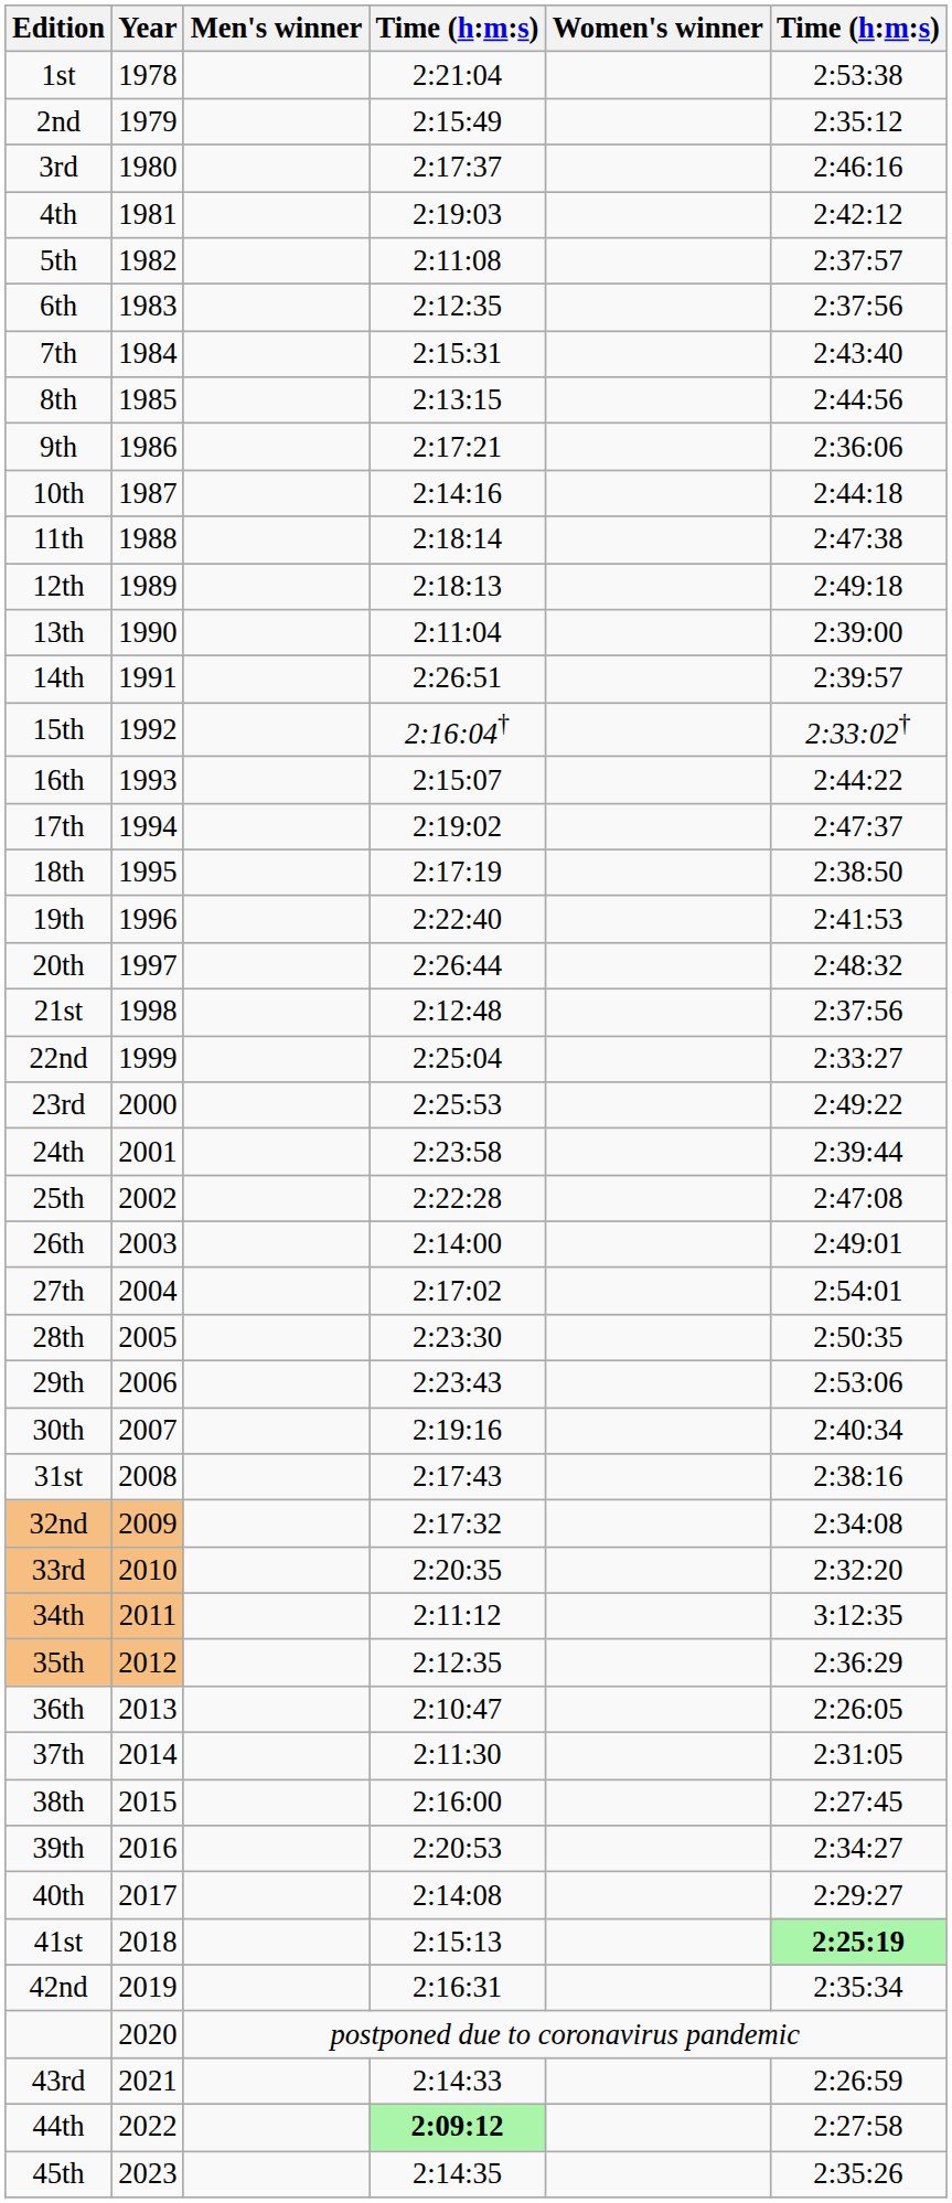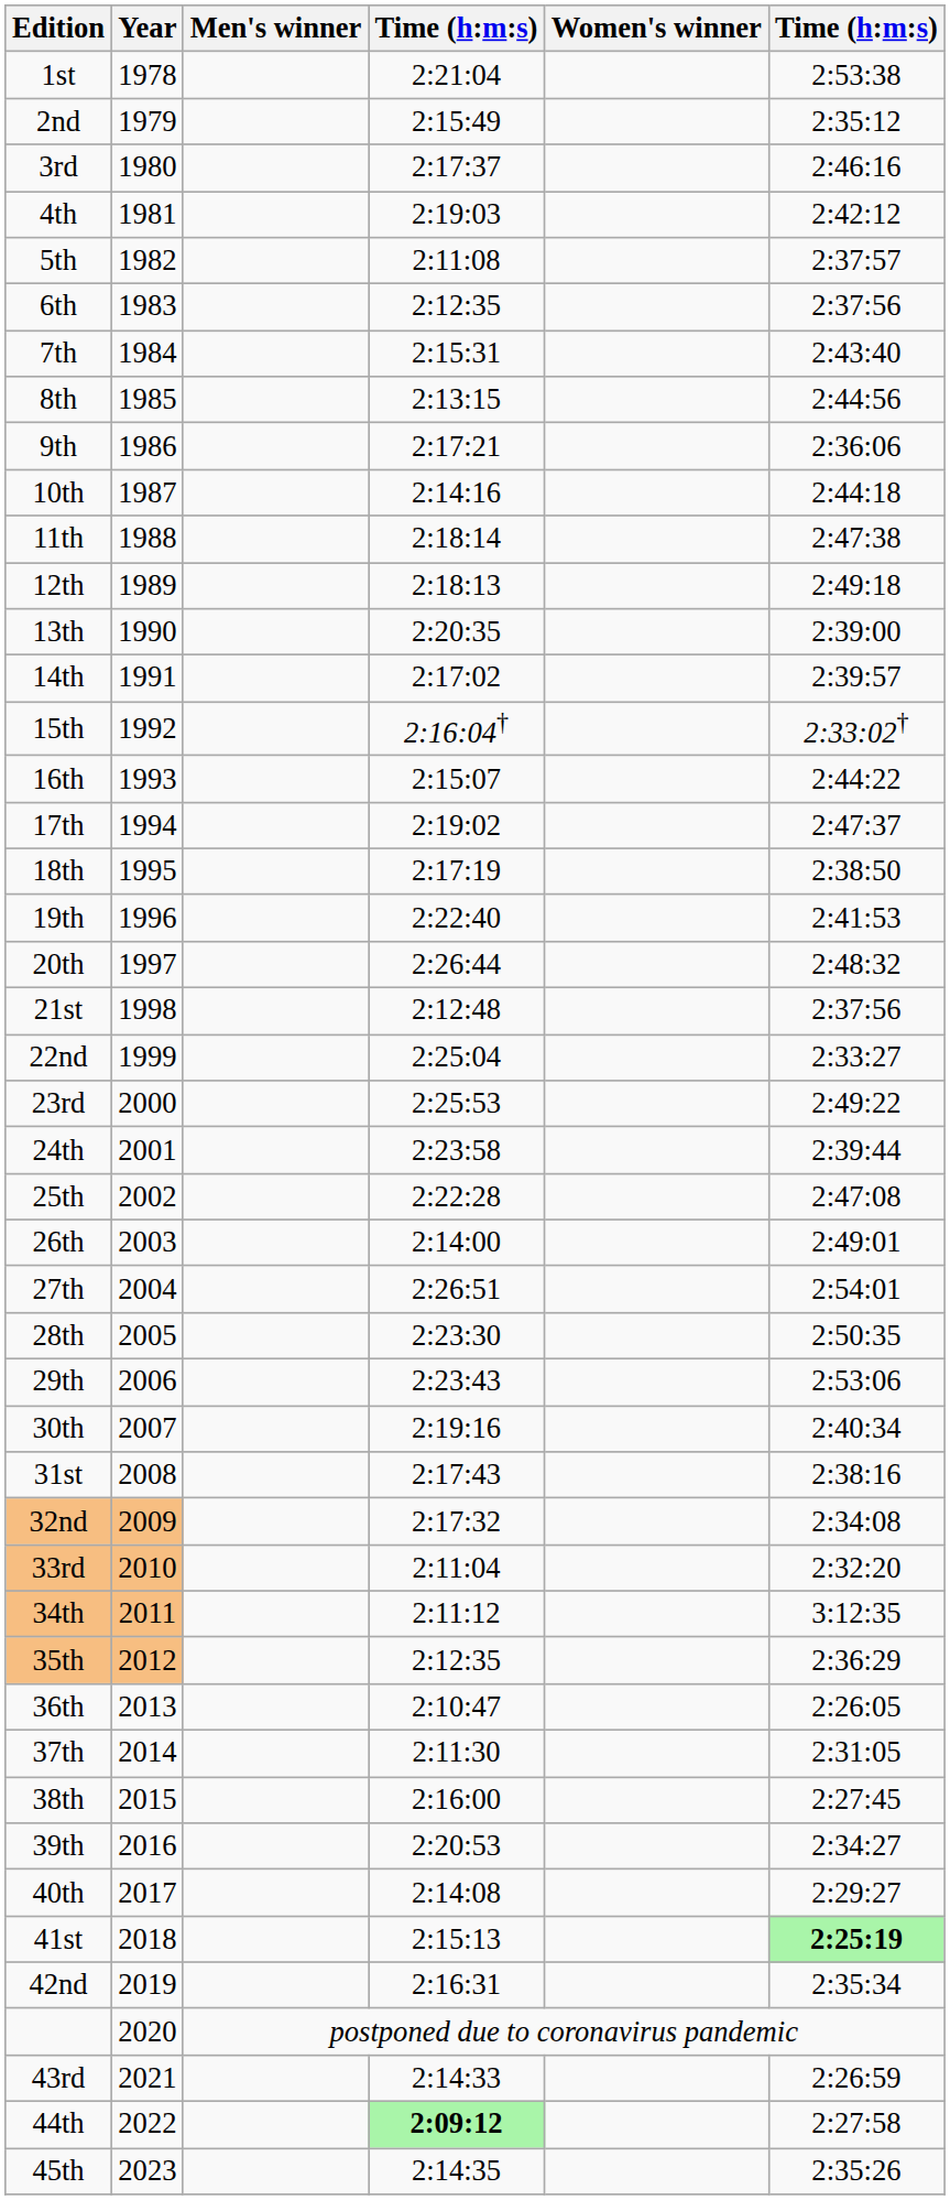 <table class="wikitable sortable" style="text-align:center">
 <tr>
 <th class=unsortable>Edition</th>
 <th>Year</th>
 <th class=unsortable>Men's winner</th>
 <th>Time (<a href='#'>h</a>:<a href='#'>m</a>:<a href='#'>s</a>)</th>
 <th class=unsortable>Women's winner</th>
 <th>Time (<a href='#'>h</a>:<a href='#'>m</a>:<a href='#'>s</a>)</th>
 </tr>
 <tr>
 <td>1st</td>
 <td>1978</td>
 <td align=left></td>
 <td>2:21:04</td>
 <td align=left></td>
 <td>2:53:38</td>
 </tr>
 <tr>
 <td>2nd</td>
 <td>1979</td>
 <td align=left></td>
 <td>2:15:49</td>
 <td align=left></td>
 <td>2:35:12</td>
 </tr>
 <tr>
 <td>3rd</td>
 <td>1980</td>
 <td align=left></td>
 <td>2:17:37</td>
 <td align=left></td>
 <td>2:46:16</td>
 </tr>
 <tr>
 <td>4th</td>
 <td>1981</td>
 <td align=left></td>
 <td>2:19:03</td>
 <td align=left></td>
 <td>2:42:12</td>
 </tr>
 <tr>
 <td>5th</td>
 <td>1982</td>
 <td align=left></td>
 <td>2:11:08</td>
 <td align=left></td>
 <td>2:37:57</td>
 </tr>
 <tr>
 <td>6th</td>
 <td>1983</td>
 <td align=left></td>
 <td>2:12:35</td>
 <td align=left></td>
 <td>2:37:56</td>
 </tr>
 <tr>
 <td>7th</td>
 <td>1984</td>
 <td align=left></td>
 <td>2:15:31</td>
 <td align=left></td>
 <td>2:43:40</td>
 </tr>
 <tr>
 <td>8th</td>
 <td>1985</td>
 <td align=left></td>
 <td>2:13:15</td>
 <td align=left></td>
 <td>2:44:56</td>
 </tr>
 <tr>
 <td>9th</td>
 <td>1986</td>
 <td align=left></td>
 <td>2:17:21</td>
 <td align=left></td>
 <td>2:36:06</td>
 </tr>
 <tr>
 <td>10th</td>
 <td>1987</td>
 <td align=left></td>
 <td>2:14:16</td>
 <td align=left></td>
 <td>2:44:18</td>
 </tr>
 <tr>
 <td>11th</td>
 <td>1988</td>
 <td align=left></td>
 <td>2:18:14</td>
 <td align=left></td>
 <td>2:47:38</td>
 </tr>
 <tr>
 <td>12th</td>
 <td>1989</td>
 <td align=left></td>
 <td>2:18:13</td>
 <td align=left></td>
 <td>2:49:18</td>
 </tr>
 <tr>
 <td>13th</td>
 <td>1990</td>
 <td align=left></td>
-<td>2:11:04</td>
+<td>2:20:35</td>
 <td align=left></td>
 <td>2:39:00</td>
 </tr>
 <tr>
 <td>14th</td>
 <td>1991</td>
 <td align=left></td>
-<td>2:26:51</td>
+<td>2:17:02</td>
 <td align=left></td>
 <td>2:39:57</td>
 </tr>
 <tr>
 <td>15th</td>
 <td>1992</td>
 <td align=left></td>
 <td><em>2:16:04</em><sup>†</sup></td>
 <td align=left></td>
 <td><em>2:33:02</em><sup>†</sup></td>
 </tr>
 <tr>
 <td>16th</td>
 <td>1993</td>
 <td align=left></td>
 <td>2:15:07</td>
 <td align=left></td>
 <td>2:44:22</td>
 </tr>
 <tr>
 <td>17th</td>
 <td>1994</td>
 <td align=left></td>
 <td>2:19:02</td>
 <td align=left></td>
 <td>2:47:37</td>
 </tr>
 <tr>
 <td>18th</td>
 <td>1995</td>
 <td align=left></td>
 <td>2:17:19</td>
 <td align=left></td>
 <td>2:38:50</td>
 </tr>
 <tr>
 <td>19th</td>
 <td>1996</td>
 <td align=left></td>
 <td>2:22:40</td>
 <td align=left></td>
 <td>2:41:53</td>
 </tr>
 <tr>
 <td>20th</td>
 <td>1997</td>
 <td align=left></td>
 <td>2:26:44</td>
 <td align=left></td>
 <td>2:48:32</td>
 </tr>
 <tr>
 <td>21st</td>
 <td>1998</td>
 <td align=left></td>
 <td>2:12:48</td>
 <td align=left></td>
 <td>2:37:56</td>
 </tr>
 <tr>
 <td>22nd</td>
 <td>1999</td>
 <td align=left></td>
 <td>2:25:04</td>
 <td align=left></td>
 <td>2:33:27</td>
 </tr>
 <tr>
 <td>23rd</td>
 <td>2000</td>
 <td align=left></td>
 <td>2:25:53</td>
 <td align=left></td>
 <td>2:49:22</td>
 </tr>
 <tr>
 <td>24th</td>
 <td>2001</td>
 <td align=left></td>
 <td>2:23:58</td>
 <td align=left></td>
 <td>2:39:44</td>
 </tr>
 <tr>
 <td>25th</td>
 <td>2002</td>
 <td align=left></td>
 <td>2:22:28</td>
 <td align=left></td>
 <td>2:47:08</td>
 </tr>
 <tr>
 <td>26th</td>
 <td>2003</td>
 <td align=left></td>
 <td>2:14:00</td>
 <td align=left></td>
 <td>2:49:01</td>
 </tr>
 <tr>
 <td>27th</td>
 <td>2004</td>
 <td align=left></td>
-<td>2:17:02</td>
+<td>2:26:51</td>
 <td align=left></td>
 <td>2:54:01</td>
 </tr>
 <tr>
 <td>28th</td>
 <td>2005</td>
 <td align=left></td>
 <td>2:23:30</td>
 <td align=left></td>
 <td>2:50:35</td>
 </tr>
 <tr>
 <td>29th</td>
 <td>2006</td>
 <td align=left></td>
 <td>2:23:43</td>
 <td align=left></td>
 <td>2:53:06</td>
 </tr>
 <tr>
 <td>30th</td>
 <td>2007</td>
 <td align=left></td>
 <td>2:19:16</td>
 <td align=left></td>
 <td>2:40:34</td>
 </tr>
 <tr>
 <td>31st</td>
 <td>2008</td>
 <td align=left></td>
 <td>2:17:43</td>
 <td align=left></td>
 <td>2:38:16</td>
 </tr>
 <tr>
 <td bgcolor=#F7BE81>32nd</td>
 <td bgcolor=#F7BE81>2009</td>
 <td align=left></td>
 <td>2:17:32</td>
 <td align=left></td>
 <td>2:34:08</td>
 </tr>
 <tr>
 <td bgcolor=#F7BE81>33rd</td>
 <td bgcolor=#F7BE81>2010</td>
 <td align=left></td>
-<td>2:20:35</td>
+<td>2:11:04</td>
 <td align=left></td>
 <td>2:32:20</td>
 </tr>
 <tr>
 <td bgcolor=#F7BE81>34th</td>
 <td bgcolor=#F7BE81>2011</td>
 <td align=left></td>
 <td>2:11:12</td>
 <td align=left></td>
 <td>3:12:35</td>
 </tr>
 <tr>
 <td bgcolor=#F7BE81>35th</td>
 <td bgcolor=#F7BE81>2012</td>
 <td align=left></td>
 <td>2:12:35</td>
 <td align=left></td>
 <td>2:36:29</td>
 </tr>
 <tr>
 <td>36th</td>
 <td>2013</td>
 <td align=left></td>
 <td>2:10:47</td>
 <td align=left></td>
 <td>2:26:05</td>
 </tr>
 <tr>
 <td>37th</td>
 <td>2014</td>
 <td align=left></td>
 <td>2:11:30</td>
 <td align=left></td>
 <td>2:31:05</td>
 </tr>
 <tr>
 <td>38th</td>
 <td>2015</td>
 <td align=left></td>
 <td>2:16:00</td>
 <td align=left></td>
 <td>2:27:45</td>
 </tr>
 <tr>
 <td>39th</td>
 <td>2016</td>
 <td align=left></td>
 <td>2:20:53</td>
 <td align=left></td>
 <td>2:34:27</td>
 </tr>
 <tr>
 <td>40th</td>
 <td>2017</td>
 <td align=left></td>
 <td>2:14:08</td>
 <td align=left></td>
 <td>2:29:27</td>
 </tr>
 <tr>
 <td>41st</td>
 <td>2018</td>
 <td align=left></td>
 <td>2:15:13</td>
 <td align=left></td>
 <td bgcolor=#A9F5A9><strong>2:25:19</strong></td>
 </tr>
 <tr>
 <td>42nd</td>
 <td>2019</td>
 <td align=left></td>
 <td>2:16:31</td>
 <td align=left></td>
 <td>2:35:34</td>
 </tr>
 <tr>
 <td></td>
 <td>2020</td>
 <td colspan="6" align="center" data-sort-value=""><em>postponed due to coronavirus pandemic</em></td>
 </tr>
 <tr>
 <td>43rd </td>
 <td>2021</td>
 <td align=left></td>
 <td>2:14:33</td>
 <td align=left></td>
 <td>2:26:59</td>
 </tr>
 <tr>
 <td>44th </td>
 <td>2022</td>
 <td align=left></td>
 <td bgcolor=#A9F5A9><strong>2:09:12</strong></td>
 <td align=left></td>
 <td>2:27:58</td>
 </tr>
 <tr>
 <td>45th</td>
 <td>2023</td>
 <td align=left></td>
 <td>2:14:35</td>
 <td align=left></td>
 <td>2:35:26</td>
 </tr>
 </table>
